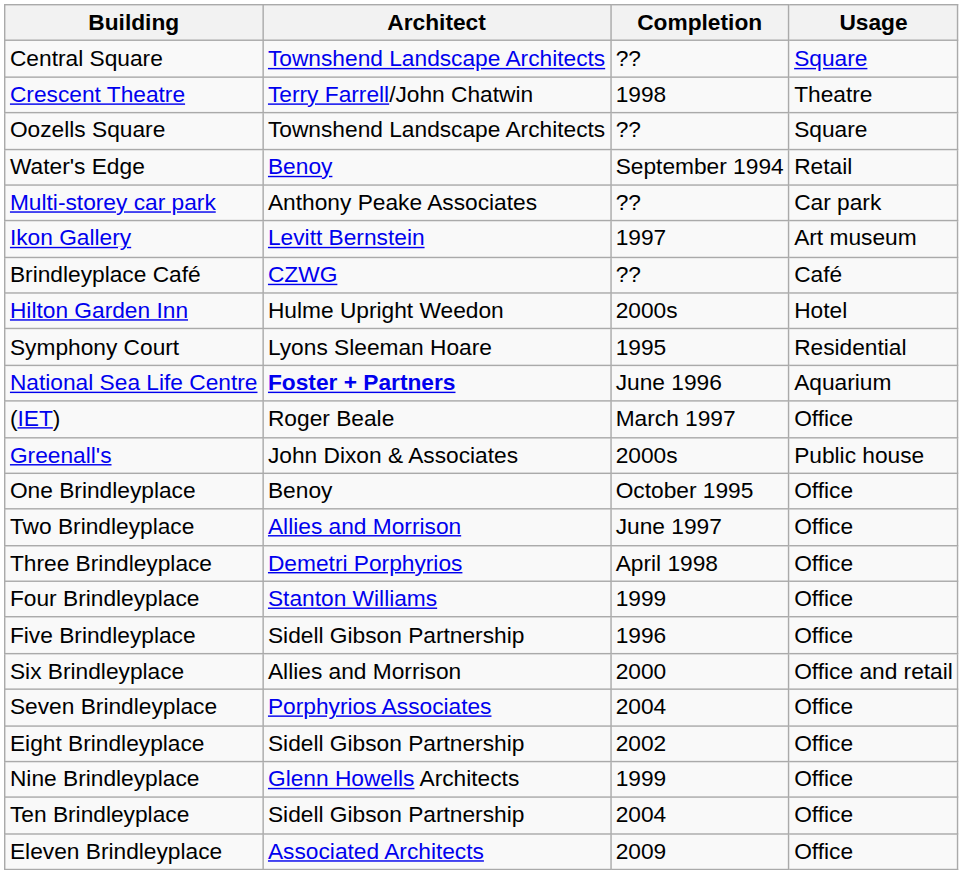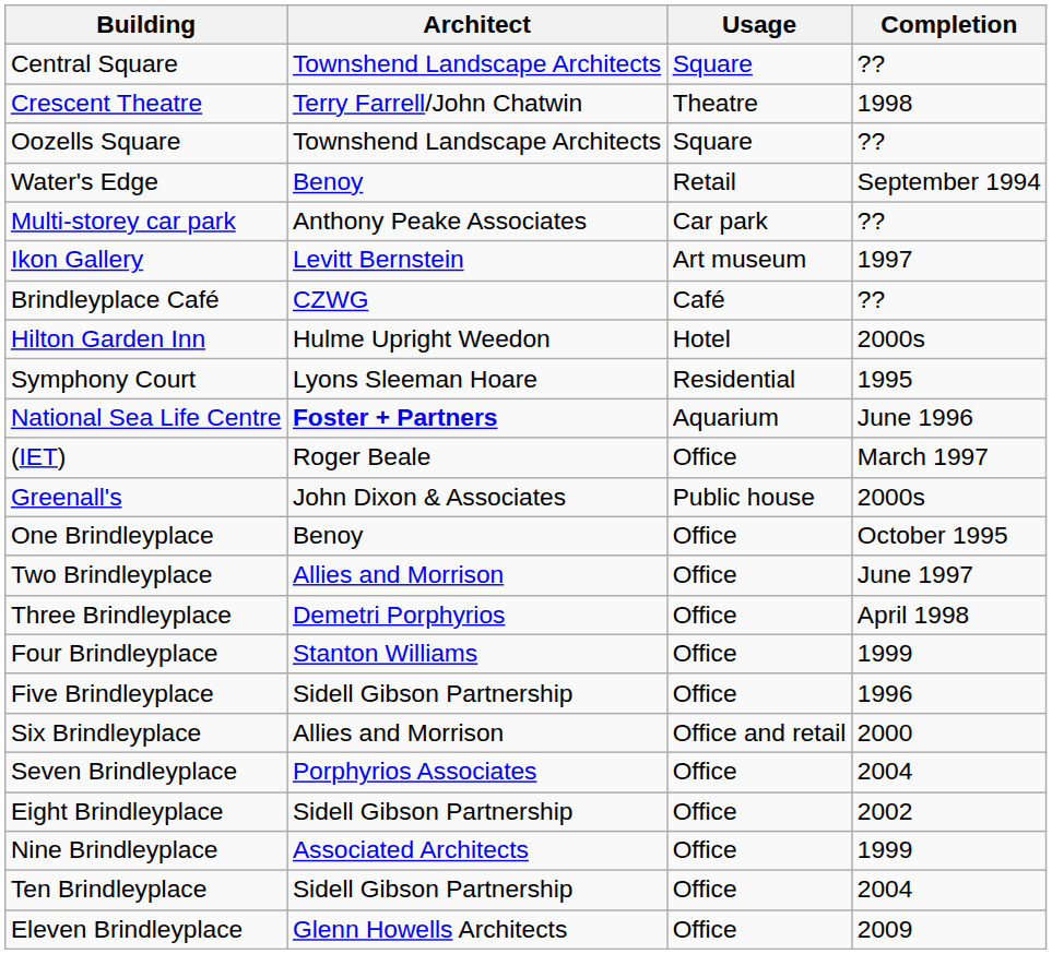 <table class="wikitable">
 <tr>
 <th>Building</th>
 <th>Architect</th>
+<th>Usage</th>
 <th>Completion</th>
-<th>Usage</th>
 </tr>
 <tr>
 <td>Central Square</td>
 <td><a href='#'>Townshend Landscape Architects</a></td>
+<td><a href='#'>Square</a></td>
 <td>??</td>
-<td><a href='#'>Square</a></td>
 </tr>
 <tr>
 <td><a href='#'>Crescent Theatre</a></td>
 <td><a href='#'>Terry Farrell</a>/John Chatwin</td>
+<td>Theatre</td>
 <td>1998</td>
-<td>Theatre</td>
 </tr>
 <tr>
 <td>Oozells Square</td>
 <td>Townshend Landscape Architects</td>
+<td>Square</td>
 <td>??</td>
-<td>Square</td>
 </tr>
 <tr>
 <td>Water's Edge</td>
 <td><a href='#'>Benoy</a></td>
+<td>Retail</td>
 <td>September 1994</td>
-<td>Retail</td>
 </tr>
 <tr>
 <td><a href='#'>Multi-storey car park</a></td>
 <td>Anthony Peake Associates</td>
+<td>Car park</td>
 <td>??</td>
-<td>Car park</td>
 </tr>
 <tr>
 <td><a href='#'>Ikon Gallery</a></td>
 <td><a href='#'>Levitt Bernstein</a></td>
+<td>Art museum</td>
 <td>1997</td>
-<td>Art museum</td>
 </tr>
 <tr>
 <td>Brindleyplace Café</td>
 <td><a href='#'>CZWG</a></td>
+<td>Café</td>
 <td>??</td>
-<td>Café</td>
 </tr>
 <tr>
 <td><a href='#'>Hilton Garden Inn</a></td>
 <td>Hulme Upright Weedon</td>
+<td>Hotel</td>
 <td>2000s</td>
-<td>Hotel</td>
 </tr>
 <tr>
 <td>Symphony Court</td>
 <td>Lyons Sleeman Hoare</td>
+<td>Residential</td>
 <td>1995</td>
-<td>Residential</td>
 </tr>
 <tr>
 <td><a href='#'>National Sea Life Centre</a></td>
 <td><strong><a href='#'>Foster + Partners</a></strong></td>
+<td>Aquarium</td>
 <td>June 1996</td>
-<td>Aquarium</td>
 </tr>
 <tr>
 <td> (<a href='#'>IET</a>)</td>
 <td>Roger Beale</td>
+<td>Office</td>
 <td>March 1997</td>
-<td>Office</td>
 </tr>
 <tr>
 <td><a href='#'>Greenall's</a></td>
 <td>John Dixon & Associates</td>
+<td>Public house</td>
 <td>2000s</td>
-<td>Public house</td>
 </tr>
 <tr>
 <td>One Brindleyplace</td>
 <td>Benoy</td>
+<td>Office</td>
 <td>October 1995</td>
-<td>Office</td>
 </tr>
 <tr>
 <td>Two Brindleyplace</td>
 <td><a href='#'>Allies and Morrison</a></td>
+<td>Office</td>
 <td>June 1997</td>
-<td>Office</td>
 </tr>
 <tr>
 <td>Three Brindleyplace</td>
 <td><a href='#'>Demetri Porphyrios</a></td>
+<td>Office</td>
 <td>April 1998</td>
-<td>Office</td>
 </tr>
 <tr>
 <td>Four Brindleyplace</td>
 <td><a href='#'>Stanton Williams</a></td>
+<td>Office</td>
 <td>1999</td>
-<td>Office</td>
 </tr>
 <tr>
 <td>Five Brindleyplace</td>
 <td>Sidell Gibson Partnership</td>
+<td>Office</td>
 <td>1996</td>
-<td>Office</td>
 </tr>
 <tr>
 <td>Six Brindleyplace</td>
 <td>Allies and Morrison</td>
+<td>Office and retail</td>
 <td>2000</td>
-<td>Office and retail</td>
 </tr>
 <tr>
 <td>Seven Brindleyplace</td>
 <td><a href='#'>Porphyrios Associates</a></td>
+<td>Office</td>
 <td>2004</td>
-<td>Office</td>
 </tr>
 <tr>
 <td>Eight Brindleyplace</td>
 <td>Sidell Gibson Partnership</td>
+<td>Office</td>
 <td>2002</td>
-<td>Office</td>
 </tr>
 <tr>
 <td>Nine Brindleyplace</td>
-<td><a href='#'>Glenn Howells</a> Architects</td>
+<td><a href='#'>Associated Architects</a></td>
+<td>Office</td>
 <td>1999</td>
-<td>Office</td>
 </tr>
 <tr>
 <td>Ten Brindleyplace</td>
 <td>Sidell Gibson Partnership</td>
+<td>Office</td>
 <td>2004</td>
-<td>Office</td>
 </tr>
 <tr>
 <td>Eleven Brindleyplace</td>
-<td><a href='#'>Associated Architects</a></td>
+<td><a href='#'>Glenn Howells</a> Architects</td>
+<td>Office</td>
 <td>2009</td>
-<td>Office</td>
 </tr>
 </table>
